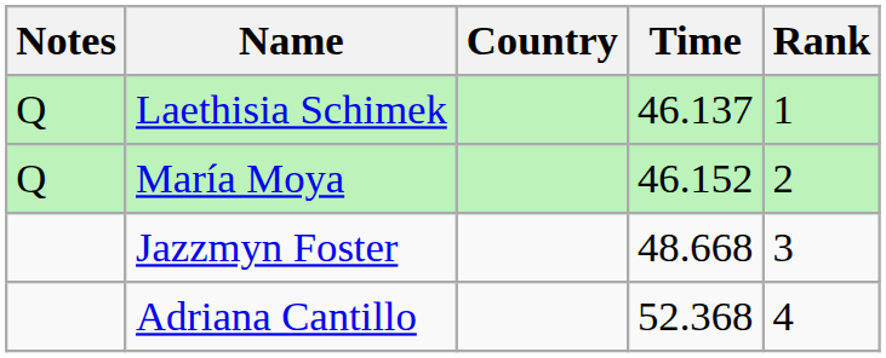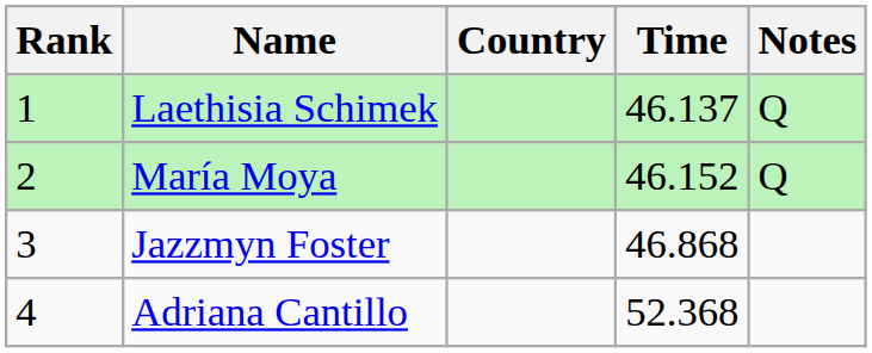 <table class="wikitable" style="font-size:95%" style="text-align:center; width:35em;">
 <tr>
-<th>Notes</th>
+<th>Rank</th>
 <th>Name</th>
 <th>Country</th>
 <th>Time</th>
-<th>Rank</th>
+<th>Notes</th>
 </tr>
 <tr bgcolor=bbf3bb>
-<td>Q</td>
+<td>1</td>
 <td align=left><a href='#'>Laethisia Schimek</a></td>
 <td align=left></td>
 <td>46.137</td>
-<td>1</td>
+<td>Q</td>
 </tr>
 <tr bgcolor=bbf3bb>
-<td>Q</td>
+<td>2</td>
 <td align=left><a href='#'>María Moya</a></td>
 <td align=left></td>
 <td>46.152</td>
-<td>2</td>
+<td>Q</td>
 </tr>
 <tr>
-<td></td>
+<td>3</td>
 <td align=left><a href='#'>Jazzmyn Foster</a></td>
 <td align=left></td>
-<td>48.668</td>
-<td>3</td>
+<td>46.868</td>
+<td></td>
 </tr>
 <tr>
-<td></td>
+<td>4</td>
 <td align=left><a href='#'>Adriana Cantillo</a></td>
 <td align=left></td>
 <td>52.368</td>
-<td>4</td>
+<td></td>
 </tr>
 </table>
